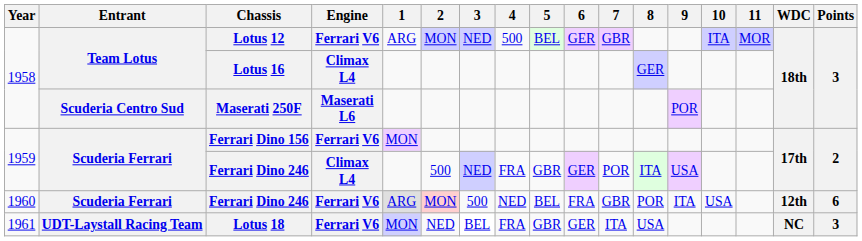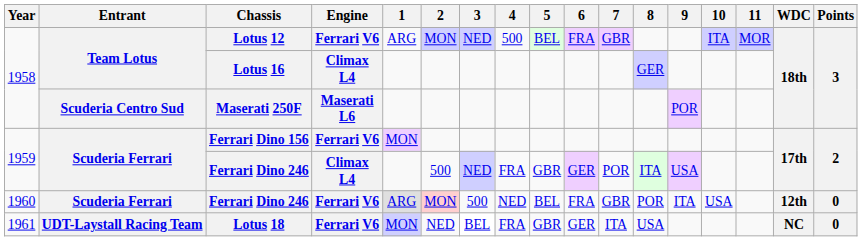 <table class="wikitable" style="text-align:center; font-size:90%">
 <tr>
 <th>Year</th>
 <th>Entrant</th>
 <th>Chassis</th>
 <th>Engine</th>
 <th>1</th>
 <th>2</th>
 <th>3</th>
 <th>4</th>
 <th>5</th>
 <th>6</th>
 <th>7</th>
 <th>8</th>
 <th>9</th>
 <th>10</th>
 <th>11</th>
 <th>WDC</th>
 <th>Points</th>
 </tr>
 <tr>
 <td rowspan="3"><a href='#'>1958</a></td>
 <th rowspan="2"><a href='#'>Team Lotus</a></th>
 <th><a href='#'>Lotus</a> <a href='#'>12</a></th>
 <th><a href='#'>Ferrari</a> <a href='#'>V6</a></th>
 <td><a href='#'>ARG</a></td>
 <td style="background:#CFCFFF;"><a href='#'>MON</a><br></td>
 <td style="background:#CFCFFF;"><a href='#'>NED</a><br></td>
 <td><a href='#'>500</a></td>
 <td style="background:#DFFFDF;"><a href='#'>BEL</a><br></td>
-<td style="background:#EFCFFF;"><a href='#'>GER</a><br></td>
+<td style="background:#EFCFFF;"><a href='#'>FRA</a><br></td>
 <td style="background:#EFCFFF;"><a href='#'>GBR</a><br></td>
 <td></td>
 <td></td>
 <td style="background:#CFCFFF;"><a href='#'>ITA</a><br></td>
 <td style="background:#CFCFFF;"><a href='#'>MOR</a><br></td>
 <th rowspan="3">18th</th>
 <th rowspan="3">3</th>
 </tr>
 <tr>
 <th><a href='#'>Lotus</a> <a href='#'>16</a></th>
 <th><a href='#'>Climax</a><br><a href='#'>L4</a></th>
 <td></td>
 <td></td>
 <td></td>
 <td></td>
 <td></td>
 <td></td>
 <td></td>
 <td style="background:#CFCFFF;"><a href='#'>GER</a><br></td>
 <td></td>
 <td></td>
 <td></td>
 </tr>
 <tr>
 <th><a href='#'>Scuderia Centro Sud</a></th>
 <th><a href='#'>Maserati</a> <a href='#'>250F</a></th>
 <th><a href='#'>Maserati</a><br><a href='#'>L6</a></th>
 <td></td>
 <td></td>
 <td></td>
 <td></td>
 <td></td>
 <td></td>
 <td></td>
 <td></td>
 <td style="background:#EFCFFF;"><a href='#'>POR</a><br></td>
 <td></td>
 <td></td>
 </tr>
 <tr>
 <td rowspan="2"><a href='#'>1959</a></td>
 <th rowspan="2"><a href='#'>Scuderia Ferrari</a></th>
 <th><a href='#'>Ferrari</a> <a href='#'>Dino 156</a></th>
 <th><a href='#'>Ferrari</a> <a href='#'>V6</a></th>
 <td style="background:#EFCFFF;"><a href='#'>MON</a><br></td>
 <td></td>
 <td></td>
 <td></td>
 <td></td>
 <td></td>
 <td></td>
 <td></td>
 <td></td>
 <td></td>
 <td></td>
 <th rowspan="2">17th</th>
 <th rowspan="2">2</th>
 </tr>
 <tr>
 <th><a href='#'>Ferrari</a> <a href='#'>Dino 246</a></th>
 <th><a href='#'>Climax</a><br><a href='#'>L4</a></th>
 <td></td>
 <td><a href='#'>500</a></td>
 <td style="background:#CFCFFF;"><a href='#'>NED</a><br></td>
 <td><a href='#'>FRA</a></td>
 <td><a href='#'>GBR</a></td>
 <td style="background:#EFCFFF;"><a href='#'>GER</a><br></td>
 <td><a href='#'>POR</a></td>
 <td style="background:#DFFFDF;"><a href='#'>ITA</a><br></td>
 <td style="background:#EFCFFF;"><a href='#'>USA</a><br></td>
 <td></td>
 <td></td>
 </tr>
 <tr>
 <td><a href='#'>1960</a></td>
 <th><a href='#'>Scuderia Ferrari</a></th>
 <th><a href='#'>Ferrari</a> <a href='#'>Dino 246</a></th>
 <th><a href='#'>Ferrari</a> <a href='#'>V6</a></th>
 <td style="background:#DFDFDF;"><a href='#'>ARG</a><br></td>
 <td style="background:#FFCFCF;"><a href='#'>MON</a><br></td>
 <td><a href='#'>500</a></td>
 <td><a href='#'>NED</a></td>
 <td><a href='#'>BEL</a></td>
 <td><a href='#'>FRA</a></td>
 <td><a href='#'>GBR</a></td>
 <td><a href='#'>POR</a></td>
 <td><a href='#'>ITA</a></td>
 <td><a href='#'>USA</a></td>
 <td></td>
 <th>12th</th>
-<th>6</th>
+<th>0</th>
 </tr>
 <tr>
 <td><a href='#'>1961</a></td>
 <th><a href='#'>UDT-Laystall Racing Team</a></th>
 <th><a href='#'>Lotus</a> <a href='#'>18</a></th>
 <th><a href='#'>Ferrari</a> <a href='#'>V6</a></th>
 <td style="background:#CFCFFF;"><a href='#'>MON</a><br></td>
 <td><a href='#'>NED</a></td>
 <td style="background:#ffffff;"><a href='#'>BEL</a><br></td>
 <td><a href='#'>FRA</a></td>
 <td><a href='#'>GBR</a></td>
 <td><a href='#'>GER</a></td>
 <td><a href='#'>ITA</a></td>
 <td><a href='#'>USA</a></td>
 <td></td>
 <td></td>
 <td></td>
 <th>NC</th>
-<th>3</th>
+<th>0</th>
 </tr>
 </table>
